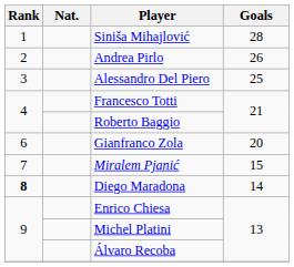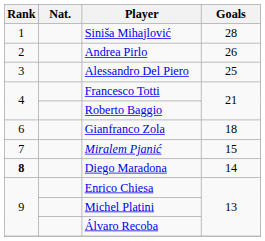 <table class=wikitable>
 <tr>
 <th>Rank</th>
 <th width="50px">Nat.</th>
 <th width="150px">Player</th>
 <th width="70px">Goals</th>
 </tr>
 <tr align="center">
 <td>1</td>
 <td></td>
 <td align=left><a href='#'>Siniša Mihajlović</a></td>
 <td>28</td>
 </tr>
 <tr align="center">
 <td>2</td>
 <td></td>
 <td align=left><a href='#'>Andrea Pirlo</a></td>
 <td>26</td>
 </tr>
 <tr align="center">
 <td>3</td>
 <td></td>
 <td align=left><a href='#'>Alessandro Del Piero</a></td>
 <td>25</td>
 </tr>
 <tr align="center">
 <td rowspan="2">4</td>
 <td></td>
 <td align=left><a href='#'>Francesco Totti</a></td>
 <td rowspan="2">21</td>
 </tr>
 <tr align="center">
 <td></td>
 <td align=left><a href='#'>Roberto Baggio</a></td>
 </tr>
 <tr align="center">
 <td>6</td>
 <td></td>
 <td align=left><a href='#'>Gianfranco Zola</a></td>
-<td>20</td>
+<td>18</td>
 </tr>
 <tr align="center">
 <td>7</td>
 <td></td>
 <td align=left><em><a href='#'>Miralem Pjanić</a></em></td>
 <td>15</td>
 </tr>
 <tr align="center">
 <td><strong>8</strong></td>
 <td></td>
 <td align=left><a href='#'>Diego Maradona</a></td>
 <td>14</td>
 </tr>
 <tr align="center">
 <td rowspan="3">9</td>
 <td></td>
 <td align=left><a href='#'>Enrico Chiesa</a></td>
 <td rowspan="3">13</td>
 </tr>
 <tr align="center">
 <td></td>
 <td align=left><a href='#'>Michel Platini</a></td>
 </tr>
 <tr align="center">
 <td></td>
 <td align=left><a href='#'>Álvaro Recoba</a></td>
 </tr>
 <tr align="center">
 </tr>
 </table>
